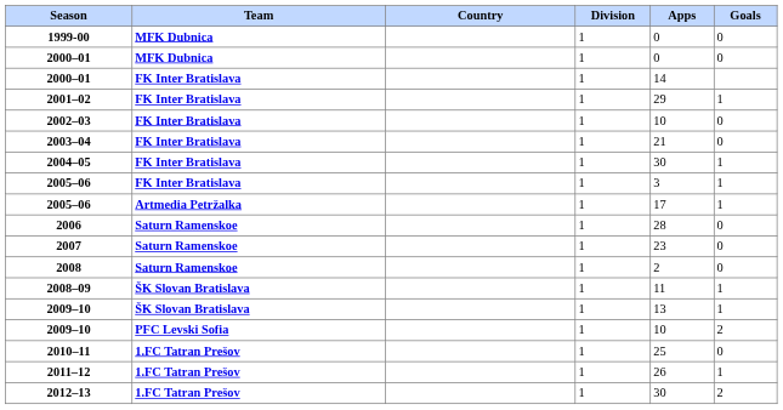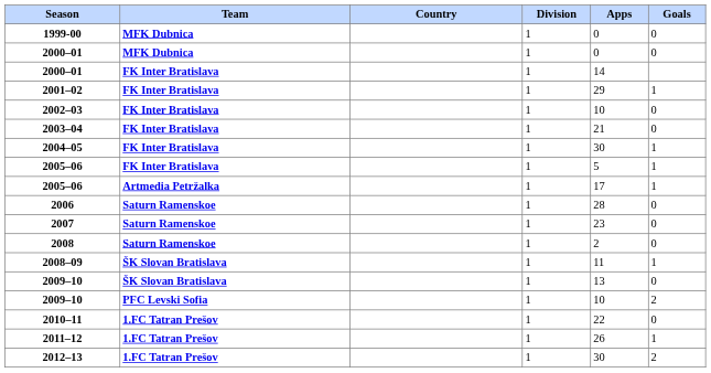 <table border=1 style="border-collapse:collapse; font-size:90%;" cellpadding=3 cellspacing=0 width=100%>
 <tr bgcolor=#C1D8FF align=center>
 <th width=10%>Season</th>
 <th width=20%>Team</th>
 <th width=15%>Country</th>
 <th width=5%>Division</th>
 <th width=5%>Apps</th>
 <th width=5%>Goals</th>
 </tr>
 <tr>
 <td align=center><strong>1999-00</strong></td>
 <td><strong><a href='#'>MFK Dubnica</a></strong></td>
 <td></td>
 <td>1</td>
 <td>0</td>
 <td>0</td>
 </tr>
 <tr>
 <td align=center><strong>2000–01</strong></td>
 <td><strong><a href='#'>MFK Dubnica</a></strong></td>
 <td></td>
 <td>1</td>
 <td>0</td>
 <td>0</td>
 </tr>
 <tr>
 <td align=center><strong>2000–01</strong></td>
 <td><strong><a href='#'>FK Inter Bratislava</a></strong></td>
 <td></td>
 <td>1</td>
 <td>14</td>
 <td></td>
 </tr>
 <tr>
 <td align=center><strong>2001–02</strong></td>
 <td><strong><a href='#'>FK Inter Bratislava</a></strong></td>
 <td></td>
 <td>1</td>
 <td>29</td>
 <td>1</td>
 </tr>
 <tr>
 <td align=center><strong>2002–03</strong></td>
 <td><strong><a href='#'>FK Inter Bratislava</a></strong></td>
 <td></td>
 <td>1</td>
 <td>10</td>
 <td>0</td>
 </tr>
 <tr>
 <td align=center><strong>2003–04</strong></td>
 <td><strong><a href='#'>FK Inter Bratislava</a></strong></td>
 <td></td>
 <td>1</td>
 <td>21</td>
 <td>0</td>
 </tr>
 <tr>
 <td align=center><strong>2004–05</strong></td>
 <td><strong><a href='#'>FK Inter Bratislava</a></strong></td>
 <td></td>
 <td>1</td>
 <td>30</td>
 <td>1</td>
 </tr>
 <tr>
 <td align=center><strong>2005–06</strong></td>
 <td><strong><a href='#'>FK Inter Bratislava</a></strong></td>
 <td></td>
 <td>1</td>
-<td>3</td>
+<td>5</td>
 <td>1</td>
 </tr>
 <tr>
 <td align=center><strong>2005–06</strong></td>
 <td><strong><a href='#'>Artmedia Petržalka</a></strong></td>
 <td></td>
 <td>1</td>
 <td>17</td>
 <td>1</td>
 </tr>
 <tr>
 <td align=center><strong>2006</strong></td>
 <td><strong><a href='#'>Saturn Ramenskoe</a></strong></td>
 <td></td>
 <td>1</td>
 <td>28</td>
 <td>0</td>
 </tr>
 <tr>
 <td align=center><strong>2007</strong></td>
 <td><strong><a href='#'>Saturn Ramenskoe</a></strong></td>
 <td></td>
 <td>1</td>
 <td>23</td>
 <td>0</td>
 </tr>
 <tr>
 <td align=center><strong>2008</strong></td>
 <td><strong><a href='#'>Saturn Ramenskoe</a></strong></td>
 <td></td>
 <td>1</td>
 <td>2</td>
 <td>0</td>
 </tr>
 <tr>
 <td align=center><strong>2008–09</strong></td>
 <td><strong><a href='#'>ŠK Slovan Bratislava</a></strong></td>
 <td></td>
 <td>1</td>
 <td>11</td>
 <td>1</td>
 </tr>
 <tr>
 <td align=center><strong>2009–10</strong></td>
 <td><strong><a href='#'>ŠK Slovan Bratislava</a></strong></td>
 <td></td>
 <td>1</td>
 <td>13</td>
-<td>1</td>
+<td>0</td>
 </tr>
 <tr>
 <td align=center><strong>2009–10</strong></td>
 <td><strong><a href='#'>PFC Levski Sofia</a></strong></td>
 <td></td>
 <td>1</td>
 <td>10</td>
 <td>2</td>
 </tr>
 <tr>
 <td align=center><strong>2010–11</strong></td>
 <td><strong><a href='#'>1.FC Tatran Prešov</a></strong></td>
 <td></td>
 <td>1</td>
-<td>25</td>
+<td>22</td>
 <td>0</td>
 </tr>
 <tr>
 <td align=center><strong>2011–12</strong></td>
 <td><strong><a href='#'>1.FC Tatran Prešov</a></strong></td>
 <td></td>
 <td>1</td>
 <td>26</td>
 <td>1</td>
 </tr>
 <tr>
 <td align=center><strong>2012–13</strong></td>
 <td><strong><a href='#'>1.FC Tatran Prešov</a></strong></td>
 <td></td>
 <td>1</td>
 <td>30</td>
 <td>2</td>
 </tr>
 </table>
